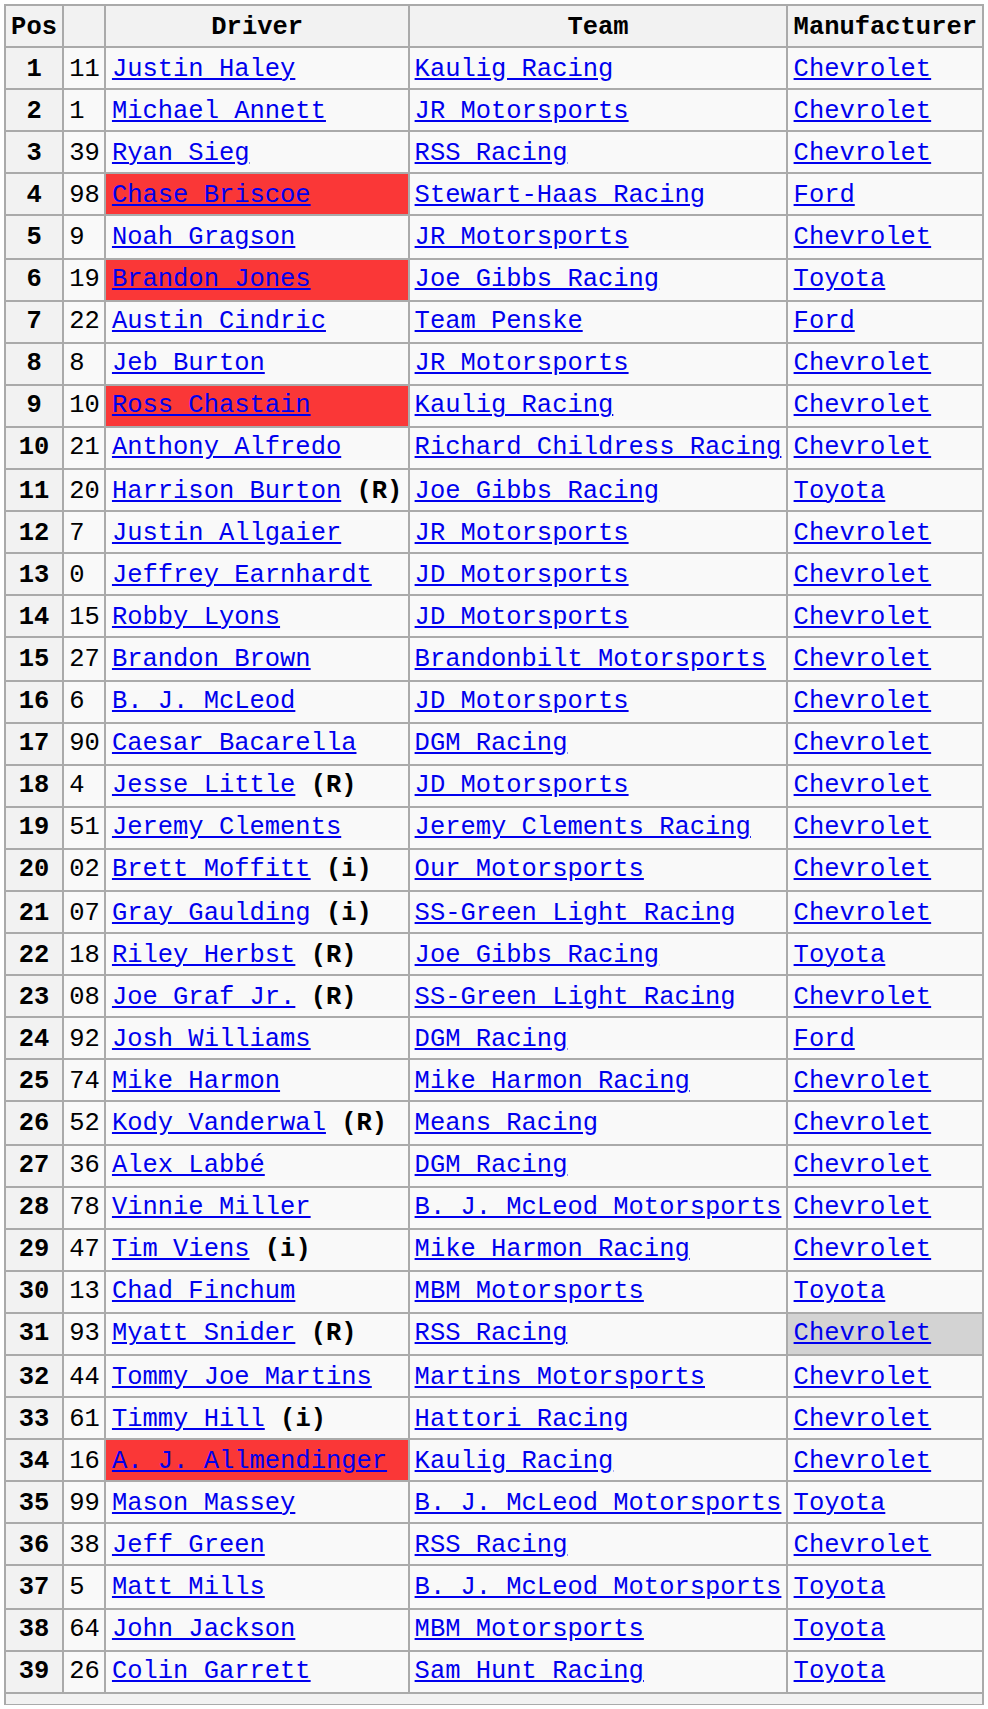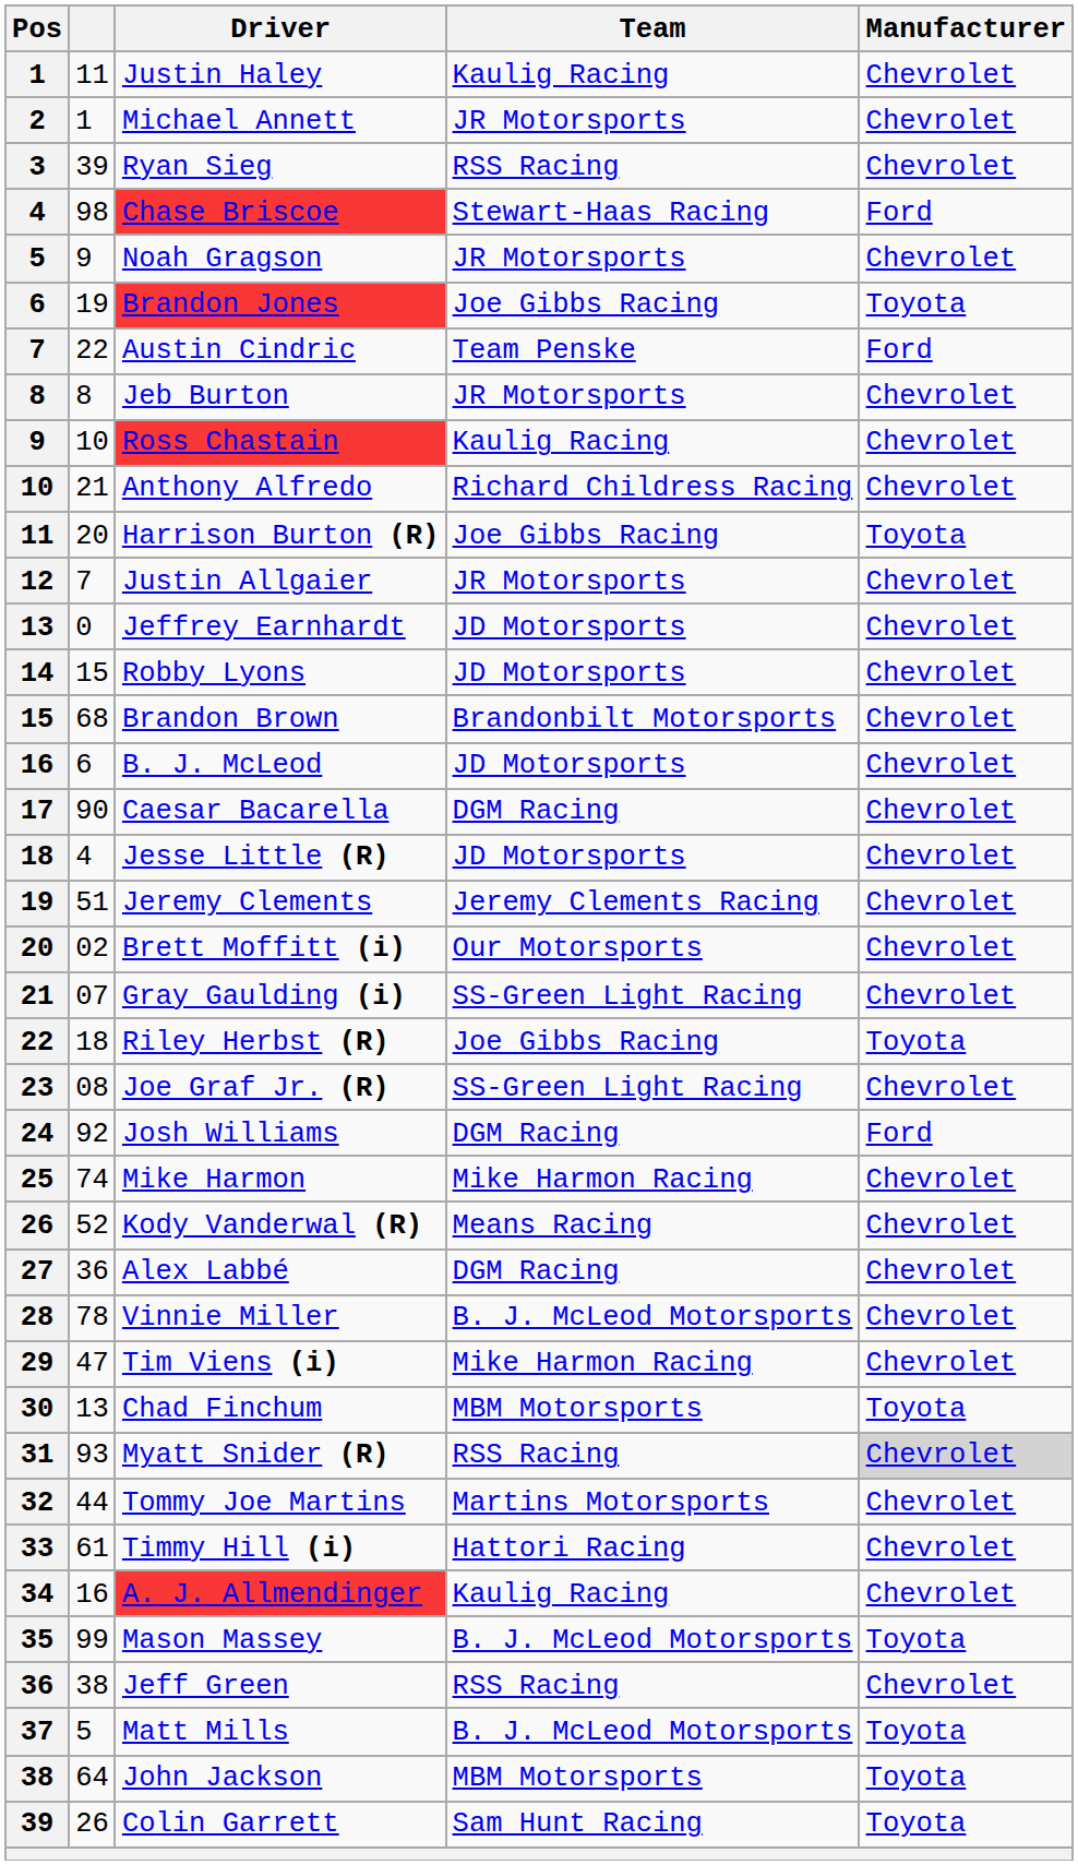 <table class="wikitable" style="font-size:98%">
 <tr>
 <th>Pos</th>
 <th></th>
 <th>Driver</th>
 <th>Team</th>
 <th>Manufacturer</th>
 </tr>
 <tr>
 <th>1</th>
 <td>11</td>
 <td><a href='#'>Justin Haley</a></td>
 <td><a href='#'>Kaulig Racing</a></td>
 <td><a href='#'>Chevrolet</a></td>
 </tr>
 <tr>
 <th>2</th>
 <td>1</td>
 <td><a href='#'>Michael Annett</a></td>
 <td><a href='#'>JR Motorsports</a></td>
 <td><a href='#'>Chevrolet</a></td>
 </tr>
 <tr>
 <th>3</th>
 <td>39</td>
 <td><a href='#'>Ryan Sieg</a></td>
 <td><a href='#'>RSS Racing</a></td>
 <td><a href='#'>Chevrolet</a></td>
 </tr>
 <tr>
 <th>4</th>
 <td>98</td>
 <td style="background:#FA3737;"><a href='#'>Chase Briscoe</a></td>
 <td><a href='#'>Stewart-Haas Racing</a></td>
 <td><a href='#'>Ford</a></td>
 </tr>
 <tr>
 <th>5</th>
 <td>9</td>
 <td><a href='#'>Noah Gragson</a></td>
 <td><a href='#'>JR Motorsports</a></td>
 <td><a href='#'>Chevrolet</a></td>
 </tr>
 <tr>
 <th>6</th>
 <td>19</td>
 <td style="background:#FA3737;"><a href='#'>Brandon Jones</a></td>
 <td><a href='#'>Joe Gibbs Racing</a></td>
 <td><a href='#'>Toyota</a></td>
 </tr>
 <tr>
 <th>7</th>
 <td>22</td>
 <td><a href='#'>Austin Cindric</a></td>
 <td><a href='#'>Team Penske</a></td>
 <td><a href='#'>Ford</a></td>
 </tr>
 <tr>
 <th>8</th>
 <td>8</td>
 <td><a href='#'>Jeb Burton</a></td>
 <td><a href='#'>JR Motorsports</a></td>
 <td><a href='#'>Chevrolet</a></td>
 </tr>
 <tr>
 <th>9</th>
 <td>10</td>
 <td style="background:#FA3737;"><a href='#'>Ross Chastain</a></td>
 <td><a href='#'>Kaulig Racing</a></td>
 <td><a href='#'>Chevrolet</a></td>
 </tr>
 <tr>
 <th>10</th>
 <td>21</td>
 <td><a href='#'>Anthony Alfredo</a></td>
 <td><a href='#'>Richard Childress Racing</a></td>
 <td><a href='#'>Chevrolet</a></td>
 </tr>
 <tr>
 <th>11</th>
 <td>20</td>
 <td><a href='#'>Harrison Burton</a> <strong>(R)</strong></td>
 <td><a href='#'>Joe Gibbs Racing</a></td>
 <td><a href='#'>Toyota</a></td>
 </tr>
 <tr>
 <th>12</th>
 <td>7</td>
 <td><a href='#'>Justin Allgaier</a></td>
 <td><a href='#'>JR Motorsports</a></td>
 <td><a href='#'>Chevrolet</a></td>
 </tr>
 <tr>
 <th>13</th>
 <td>0</td>
 <td><a href='#'>Jeffrey Earnhardt</a></td>
 <td><a href='#'>JD Motorsports</a></td>
 <td><a href='#'>Chevrolet</a></td>
 </tr>
 <tr>
 <th>14</th>
 <td>15</td>
 <td><a href='#'>Robby Lyons</a></td>
 <td><a href='#'>JD Motorsports</a></td>
 <td><a href='#'>Chevrolet</a></td>
 </tr>
 <tr>
 <th>15</th>
-<td>27</td>
+<td>68</td>
 <td><a href='#'>Brandon Brown</a></td>
 <td><a href='#'>Brandonbilt Motorsports</a></td>
 <td><a href='#'>Chevrolet</a></td>
 </tr>
 <tr>
 <th>16</th>
 <td>6</td>
 <td><a href='#'>B. J. McLeod</a></td>
 <td><a href='#'>JD Motorsports</a></td>
 <td><a href='#'>Chevrolet</a></td>
 </tr>
 <tr>
 <th>17</th>
 <td>90</td>
 <td><a href='#'>Caesar Bacarella</a></td>
 <td><a href='#'>DGM Racing</a></td>
 <td><a href='#'>Chevrolet</a></td>
 </tr>
 <tr>
 <th>18</th>
 <td>4</td>
 <td><a href='#'>Jesse Little</a> <strong>(R)</strong></td>
 <td><a href='#'>JD Motorsports</a></td>
 <td><a href='#'>Chevrolet</a></td>
 </tr>
 <tr>
 <th>19</th>
 <td>51</td>
 <td><a href='#'>Jeremy Clements</a></td>
 <td><a href='#'>Jeremy Clements Racing</a></td>
 <td><a href='#'>Chevrolet</a></td>
 </tr>
 <tr>
 <th>20</th>
 <td>02</td>
 <td><a href='#'>Brett Moffitt</a> <strong>(i)</strong></td>
 <td><a href='#'>Our Motorsports</a></td>
 <td><a href='#'>Chevrolet</a></td>
 </tr>
 <tr>
 <th>21</th>
 <td>07</td>
 <td><a href='#'>Gray Gaulding</a> <strong>(i)</strong></td>
 <td><a href='#'>SS-Green Light Racing</a></td>
 <td><a href='#'>Chevrolet</a></td>
 </tr>
 <tr>
 <th>22</th>
 <td>18</td>
 <td><a href='#'>Riley Herbst</a> <strong>(R)</strong></td>
 <td><a href='#'>Joe Gibbs Racing</a></td>
 <td><a href='#'>Toyota</a></td>
 </tr>
 <tr>
 <th>23</th>
 <td>08</td>
 <td><a href='#'>Joe Graf Jr.</a> <strong>(R)</strong></td>
 <td><a href='#'>SS-Green Light Racing</a></td>
 <td><a href='#'>Chevrolet</a></td>
 </tr>
 <tr>
 <th>24</th>
 <td>92</td>
 <td><a href='#'>Josh Williams</a></td>
 <td><a href='#'>DGM Racing</a></td>
 <td><a href='#'>Ford</a></td>
 </tr>
 <tr>
 <th>25</th>
 <td>74</td>
 <td><a href='#'>Mike Harmon</a></td>
 <td><a href='#'>Mike Harmon Racing</a></td>
 <td><a href='#'>Chevrolet</a></td>
 </tr>
 <tr>
 <th>26</th>
 <td>52</td>
 <td><a href='#'>Kody Vanderwal</a> <strong>(R)</strong></td>
 <td><a href='#'>Means Racing</a></td>
 <td><a href='#'>Chevrolet</a></td>
 </tr>
 <tr>
 <th>27</th>
 <td>36</td>
 <td><a href='#'>Alex Labbé</a></td>
 <td><a href='#'>DGM Racing</a></td>
 <td><a href='#'>Chevrolet</a></td>
 </tr>
 <tr>
 <th>28</th>
 <td>78</td>
 <td><a href='#'>Vinnie Miller</a></td>
 <td><a href='#'>B. J. McLeod Motorsports</a></td>
 <td><a href='#'>Chevrolet</a></td>
 </tr>
 <tr>
 <th>29</th>
 <td>47</td>
 <td><a href='#'>Tim Viens</a> <strong>(i)</strong></td>
 <td><a href='#'>Mike Harmon Racing</a></td>
 <td><a href='#'>Chevrolet</a></td>
 </tr>
 <tr>
 <th>30</th>
 <td>13</td>
 <td><a href='#'>Chad Finchum</a></td>
 <td><a href='#'>MBM Motorsports</a></td>
 <td><a href='#'>Toyota</a></td>
 </tr>
 <tr>
 <th>31</th>
 <td>93</td>
 <td><a href='#'>Myatt Snider</a> <strong>(R)</strong></td>
 <td><a href='#'>RSS Racing</a></td>
 <td style="background: lightgrey;"><a href='#'>Chevrolet</a></td>
 </tr>
 <tr>
 <th>32</th>
 <td>44</td>
 <td><a href='#'>Tommy Joe Martins</a></td>
 <td><a href='#'>Martins Motorsports</a></td>
 <td><a href='#'>Chevrolet</a></td>
 </tr>
 <tr>
 <th>33</th>
 <td>61</td>
 <td><a href='#'>Timmy Hill</a> <strong>(i)</strong></td>
 <td><a href='#'>Hattori Racing</a></td>
 <td><a href='#'>Chevrolet</a></td>
 </tr>
 <tr>
 <th>34</th>
 <td>16</td>
 <td style="background:#FA3737;"><a href='#'>A. J. Allmendinger</a></td>
 <td><a href='#'>Kaulig Racing</a></td>
 <td><a href='#'>Chevrolet</a></td>
 </tr>
 <tr>
 <th>35</th>
 <td>99</td>
 <td><a href='#'>Mason Massey</a></td>
 <td><a href='#'>B. J. McLeod Motorsports</a></td>
 <td><a href='#'>Toyota</a></td>
 </tr>
 <tr>
 <th>36</th>
 <td>38</td>
 <td><a href='#'>Jeff Green</a></td>
 <td><a href='#'>RSS Racing</a></td>
 <td><a href='#'>Chevrolet</a></td>
 </tr>
 <tr>
 <th>37</th>
 <td>5</td>
 <td><a href='#'>Matt Mills</a></td>
 <td><a href='#'>B. J. McLeod Motorsports</a></td>
 <td><a href='#'>Toyota</a></td>
 </tr>
 <tr>
 <th>38</th>
 <td>64</td>
 <td><a href='#'>John Jackson</a></td>
 <td><a href='#'>MBM Motorsports</a></td>
 <td><a href='#'>Toyota</a></td>
 </tr>
 <tr>
 <th>39</th>
 <td>26</td>
 <td><a href='#'>Colin Garrett</a></td>
 <td><a href='#'>Sam Hunt Racing</a></td>
 <td><a href='#'>Toyota</a></td>
 </tr>
 <tr>
 <th colspan="5"></th>
 </tr>
 <tr>
 </tr>
 </table>
